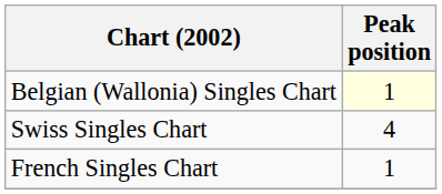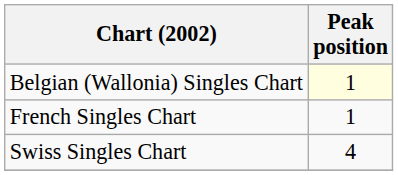 <table class="wikitable sortable">
 <tr>
 <th>Chart (2002)</th>
 <th>Peak<br>position</th>
 </tr>
 <tr>
 <td>Belgian (Wallonia) Singles Chart</td>
 <td align="center" style="background: lightyellow;">1</td>
 </tr>
 <tr>
+<td>French Singles Chart</td>
+<td align="center">1</td>
+</tr>
+<tr>
 <td>Swiss Singles Chart</td>
 <td align="center">4</td>
 </tr>
 <tr>
-<td>French Singles Chart</td>
-<td align="center">1</td>
-</tr>
-<tr>
 </tr>
 </table>
